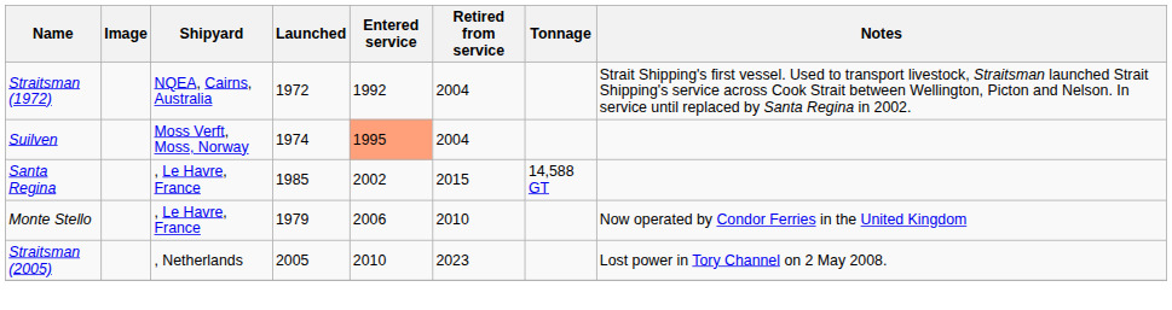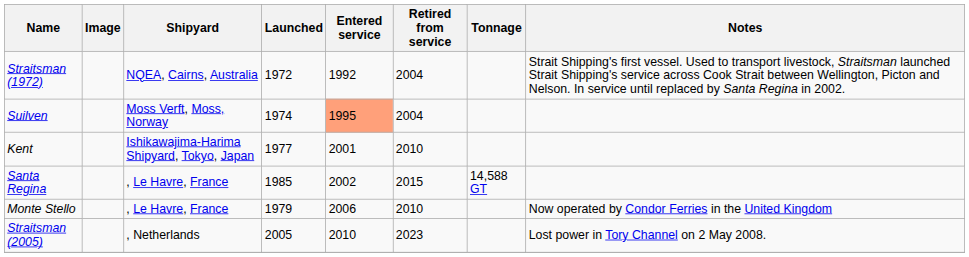 <table class="wikitable sortable">
 <tr>
 <th>Name</th>
 <th>Image</th>
 <th>Shipyard</th>
 <th>Launched</th>
 <th>Entered service</th>
 <th>Retired from service</th>
 <th>Tonnage</th>
 <th>Notes</th>
 </tr>
 <tr>
 <td><a href='#'><em>Straitsman (1972)</em></a></td>
 <td></td>
 <td> <a href='#'>NQEA</a>, <a href='#'>Cairns</a>, <a href='#'>Australia</a></td>
 <td>1972</td>
 <td>1992</td>
 <td>2004</td>
 <td></td>
 <td>Strait Shipping's first vessel. Used to transport livestock, <em>Straitsman</em> launched Strait Shipping's service across Cook Strait between Wellington, Picton and Nelson. In service until replaced by <em>Santa Regina</em> in 2002.</td>
 </tr>
 <tr>
 <td><em><a href='#'>Suilven</a></em></td>
 <td></td>
 <td> <a href='#'>Moss Verft</a>, <a href='#'>Moss, Norway</a></td>
 <td>1974</td>
 <td style="background: lightsalmon;">1995</td>
 <td>2004</td>
+<td></td>
+<td></td>
+</tr>
+<tr>
+<td><em>Kent</em></td>
+<td></td>
+<td> <a href='#'>Ishikawajima-Harima Shipyard</a>, <a href='#'>Tokyo</a>, <a href='#'>Japan</a></td>
+<td>1977</td>
+<td>2001</td>
+<td>2010</td>
 <td></td>
 <td></td>
 </tr>
 <tr>
 <td><em><a href='#'>Santa Regina</a></em></td>
 <td></td>
 <td> , <a href='#'>Le Havre</a>, <a href='#'>France</a></td>
 <td>1985</td>
 <td>2002</td>
 <td>2015</td>
 <td>14,588 <a href='#'>GT</a></td>
 <td></td>
 </tr>
 <tr>
 <td><em>Monte Stello</em></td>
 <td></td>
 <td> , <a href='#'>Le Havre</a>, <a href='#'>France</a></td>
 <td>1979</td>
 <td>2006</td>
 <td>2010</td>
 <td></td>
 <td>Now operated by <a href='#'>Condor Ferries</a> in the <a href='#'>United Kingdom</a></td>
 </tr>
 <tr>
 <td><a href='#'><em>Straitsman (2005)</em></a></td>
 <td></td>
 <td> , Netherlands</td>
 <td>2005</td>
 <td>2010</td>
 <td>2023</td>
 <td></td>
 <td>Lost power in <a href='#'>Tory Channel</a> on 2 May 2008.</td>
 </tr>
 <tr>
 </tr>
 </table>
